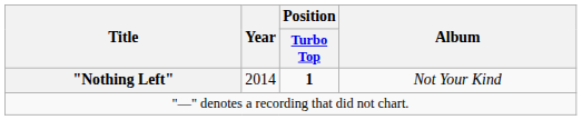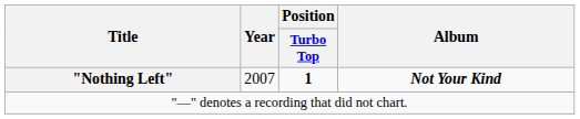 <table class="wikitable plainrowheaders" style="text-align:center;">
 <tr>
 <th scope="col" rowspan="2" style="width:15em;">Title</th>
 <th scope="col" rowspan="2">Year</th>
 <th scope="col">Position</th>
 <th scope="col" rowspan="2" style="width:15em;">Album</th>
 </tr>
 <tr>
 <th scope="col" style="width:3em;font-size:90%;"><a href='#'>Turbo<br>Top</a><br></th>
 </tr>
 <tr>
 <th scope="row">"Nothing Left"</th>
-<td>2014</td>
+<td>2007</td>
 <td><strong>1</strong></td>
-<td><em>Not Your Kind</em></td>
+<td><strong><em>Not Your Kind</em></strong></td>
 </tr>
 <tr>
 <td colspan="20" style="font-size:90%">"—" denotes a recording that did not chart.</td>
 </tr>
 </table>
